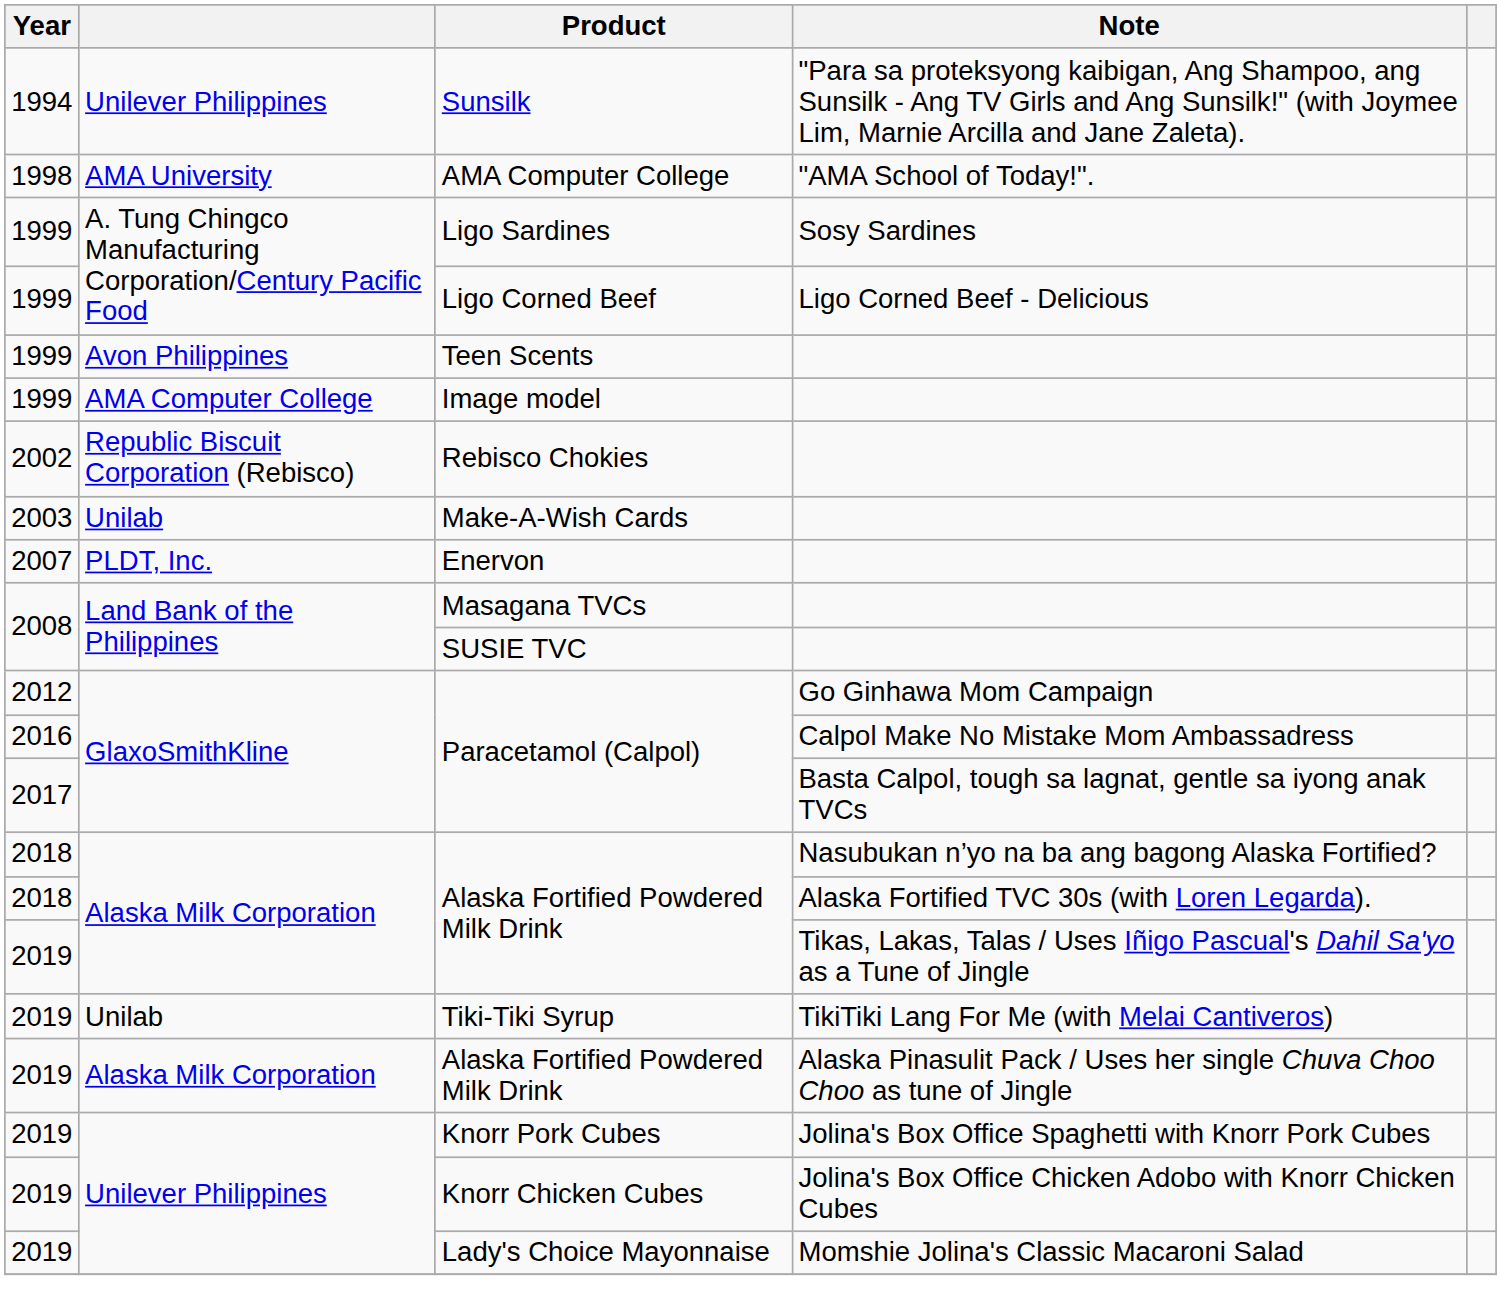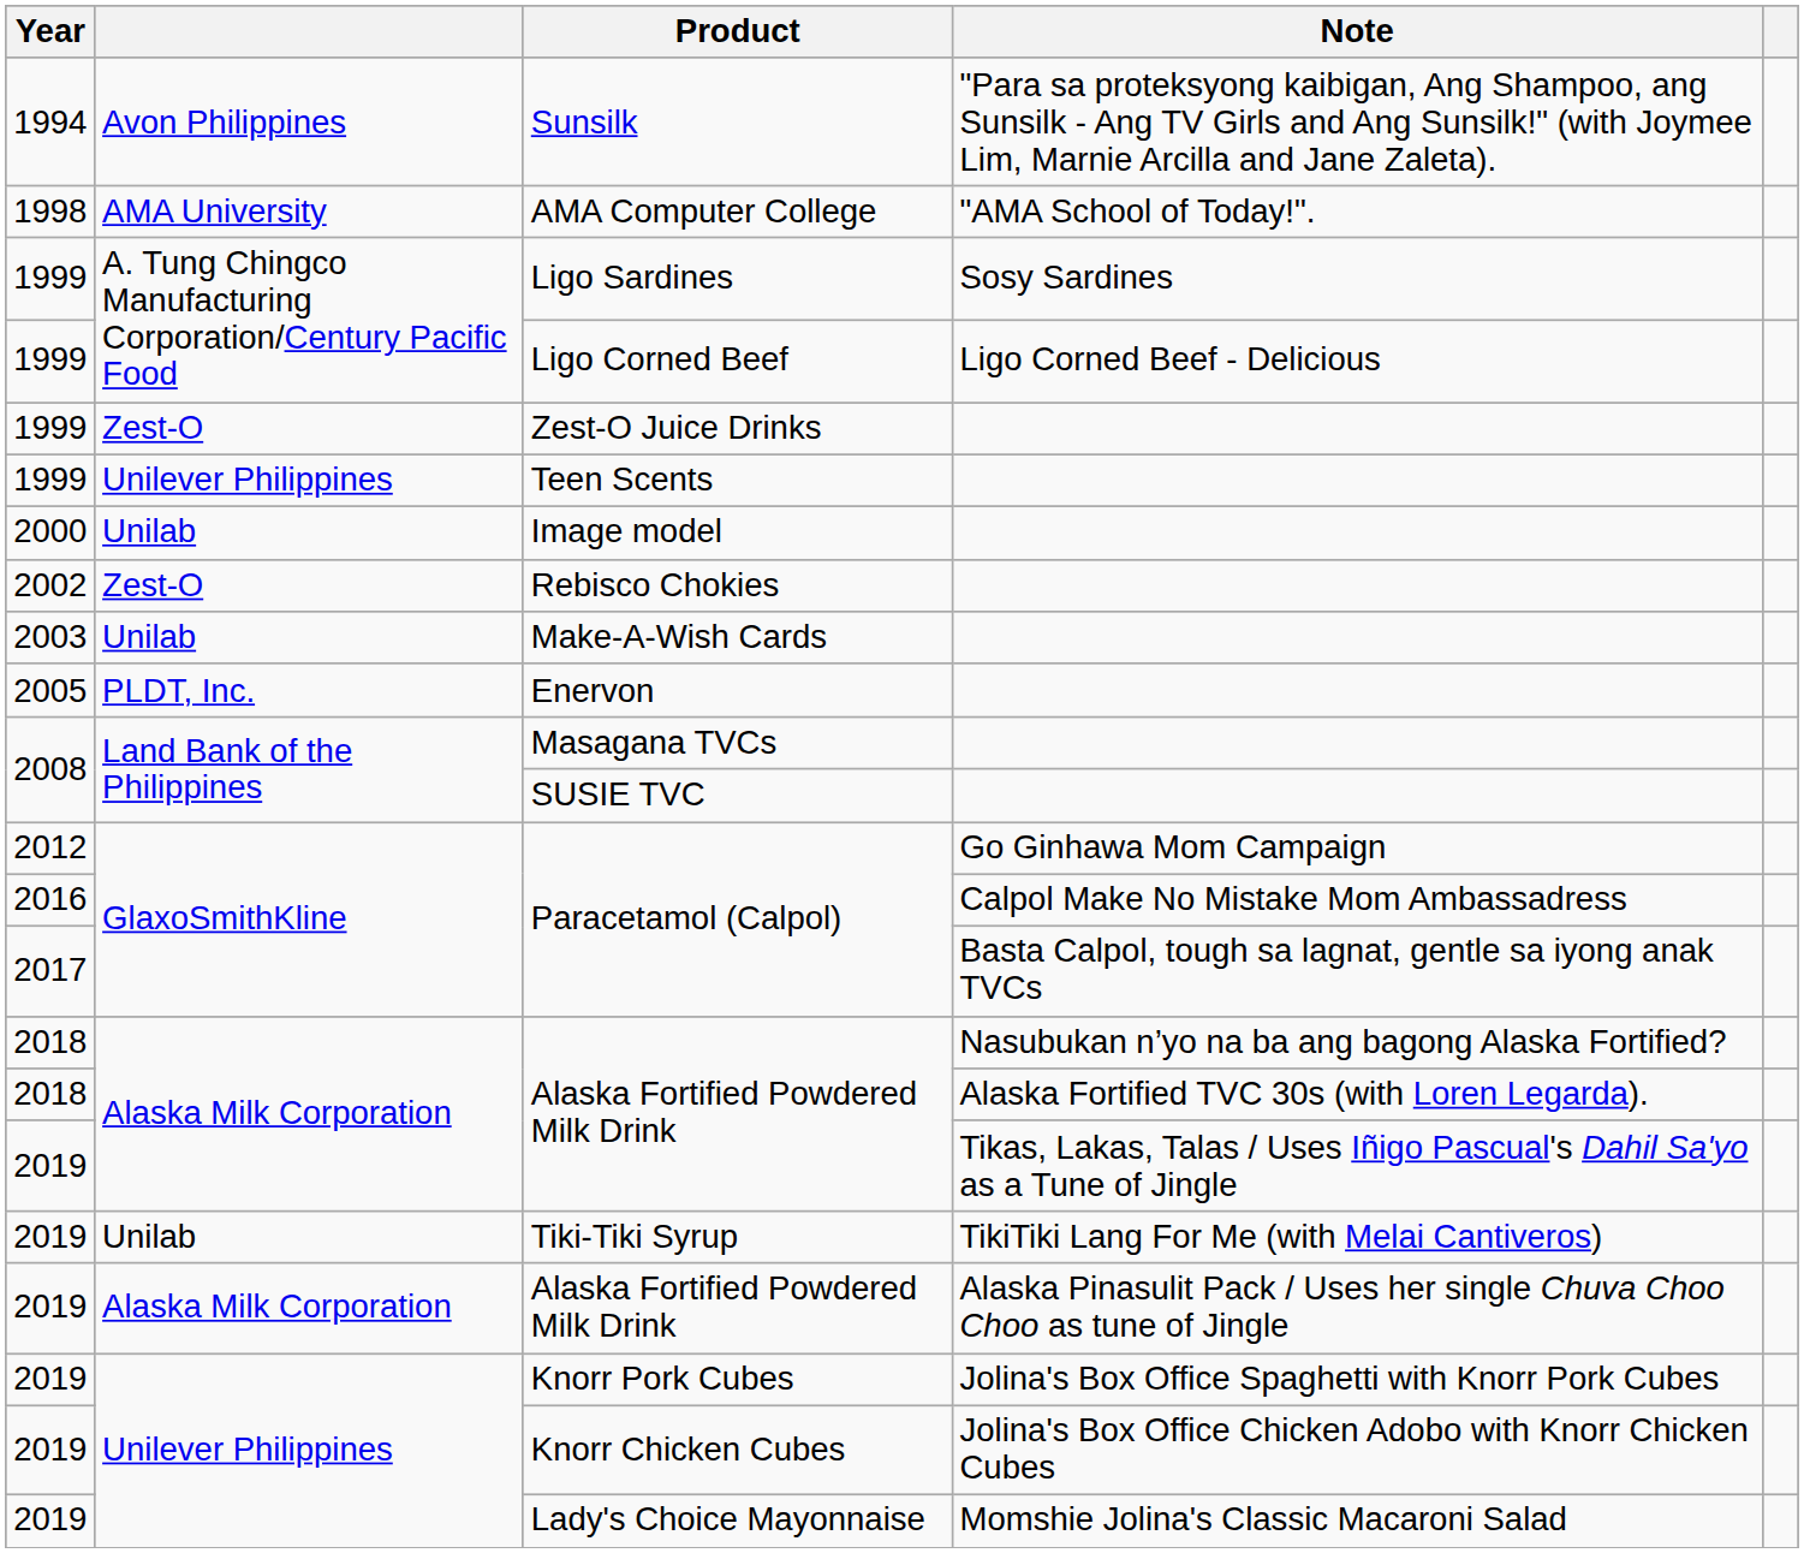 <table class="wikitable sortable plainrowheaders">
 <tr>
 <th scope="col" width=10>Year</th>
 <th scope="col" width=200></th>
 <th scope="col" width=200>Product</th>
 <th scope="col" class="unsortable">Note</th>
 <th scope="col" width=10 class="unsortable"></th>
 </tr>
 <tr>
 <td>1994</td>
-<td><a href='#'>Unilever Philippines</a></td>
+<td><a href='#'>Avon Philippines</a></td>
 <td><a href='#'>Sunsilk</a></td>
 <td>"Para sa proteksyong kaibigan, Ang Shampoo, ang Sunsilk - Ang TV Girls and Ang Sunsilk!" (with Joymee Lim, Marnie Arcilla and Jane Zaleta).</td>
 <td></td>
 </tr>
 <tr>
 <td>1998</td>
 <td><a href='#'>AMA University</a></td>
 <td>AMA Computer College</td>
 <td>"AMA School of Today!".</td>
 <td></td>
 </tr>
 <tr>
 <td>1999</td>
 <td rowspan=2>A. Tung Chingco Manufacturing Corporation/<a href='#'>Century Pacific Food</a></td>
 <td>Ligo Sardines</td>
 <td>Sosy Sardines</td>
 <td></td>
 </tr>
 <tr>
 <td>1999</td>
 <td>Ligo Corned Beef</td>
 <td>Ligo Corned Beef - Delicious</td>
 <td></td>
 </tr>
 <tr>
 <td>1999</td>
-<td><a href='#'>Avon Philippines</a></td>
+<td><a href='#'>Zest-O</a></td>
+<td>Zest-O Juice Drinks</td>
+<td></td>
+<td></td>
+</tr>
+<tr>
+<td>1999</td>
+<td><a href='#'>Unilever Philippines</a></td>
 <td>Teen Scents</td>
 <td></td>
 <td></td>
 </tr>
 <tr>
-<td>1999</td>
-<td><a href='#'>AMA Computer College</a></td>
+<td>2000</td>
+<td><a href='#'>Unilab</a></td>
 <td>Image model</td>
 <td></td>
 <td></td>
 </tr>
 <tr>
 <td>2002</td>
-<td><a href='#'>Republic Biscuit Corporation</a> (Rebisco)</td>
+<td><a href='#'>Zest-O</a></td>
 <td>Rebisco Chokies</td>
 <td></td>
 <td></td>
 </tr>
 <tr>
 <td>2003</td>
 <td><a href='#'>Unilab</a></td>
 <td>Make-A-Wish Cards</td>
 <td></td>
 <td></td>
 </tr>
 <tr>
-<td>2007</td>
+<td>2005</td>
 <td><a href='#'>PLDT, Inc.</a></td>
 <td>Enervon</td>
 <td></td>
 <td></td>
 </tr>
 <tr>
 <td rowspan=2>2008</td>
 <td rowspan=2><a href='#'>Land Bank of the Philippines</a></td>
 <td>Masagana TVCs</td>
 <td></td>
 <td></td>
 </tr>
 <tr>
 <td>SUSIE TVC</td>
 <td></td>
 <td></td>
 </tr>
 <tr>
 <td>2012</td>
 <td rowspan=3><a href='#'>GlaxoSmithKline</a></td>
 <td rowspan=3>Paracetamol (Calpol)</td>
 <td>Go Ginhawa Mom Campaign</td>
 <td></td>
 </tr>
 <tr>
 <td>2016</td>
 <td>Calpol Make No Mistake Mom Ambassadress</td>
 <td></td>
 </tr>
 <tr>
 <td>2017</td>
 <td>Basta Calpol, tough sa lagnat, gentle sa iyong anak TVCs</td>
 <td></td>
 </tr>
 <tr>
 <td>2018</td>
 <td rowspan=3><a href='#'>Alaska Milk Corporation</a></td>
 <td rowspan=3>Alaska Fortified Powdered Milk Drink</td>
 <td>Nasubukan n’yo na ba ang bagong Alaska Fortified?</td>
 <td></td>
 </tr>
 <tr>
 <td>2018</td>
 <td>Alaska Fortified TVC 30s (with <a href='#'>Loren Legarda</a>).</td>
 <td></td>
 </tr>
 <tr>
 <td>2019</td>
 <td>Tikas, Lakas, Talas / Uses <a href='#'>Iñigo Pascual</a>'s <em><a href='#'>Dahil Sa'yo</a></em> as a Tune of Jingle</td>
 <td></td>
 </tr>
 <tr>
 <td>2019</td>
 <td>Unilab</td>
 <td>Tiki-Tiki Syrup</td>
 <td>TikiTiki Lang For Me (with <a href='#'>Melai Cantiveros</a>)</td>
 <td></td>
 </tr>
 <tr>
 <td>2019</td>
 <td><a href='#'>Alaska Milk Corporation</a></td>
 <td>Alaska Fortified Powdered Milk Drink</td>
 <td>Alaska Pinasulit Pack / Uses her single <em>Chuva Choo Choo</em> as tune of Jingle</td>
 <td></td>
 </tr>
 <tr>
 <td>2019</td>
 <td rowspan=3><a href='#'>Unilever Philippines</a></td>
 <td>Knorr Pork Cubes</td>
 <td>Jolina's Box Office Spaghetti with Knorr Pork Cubes</td>
 <td></td>
 </tr>
 <tr>
 <td>2019</td>
 <td>Knorr Chicken Cubes</td>
 <td>Jolina's Box Office Chicken Adobo with Knorr Chicken Cubes</td>
 <td></td>
 </tr>
 <tr>
 <td>2019</td>
 <td>Lady's Choice Mayonnaise</td>
 <td>Momshie Jolina's Classic Macaroni Salad</td>
 <td></td>
 </tr>
 <tr>
 </tr>
 </table>
